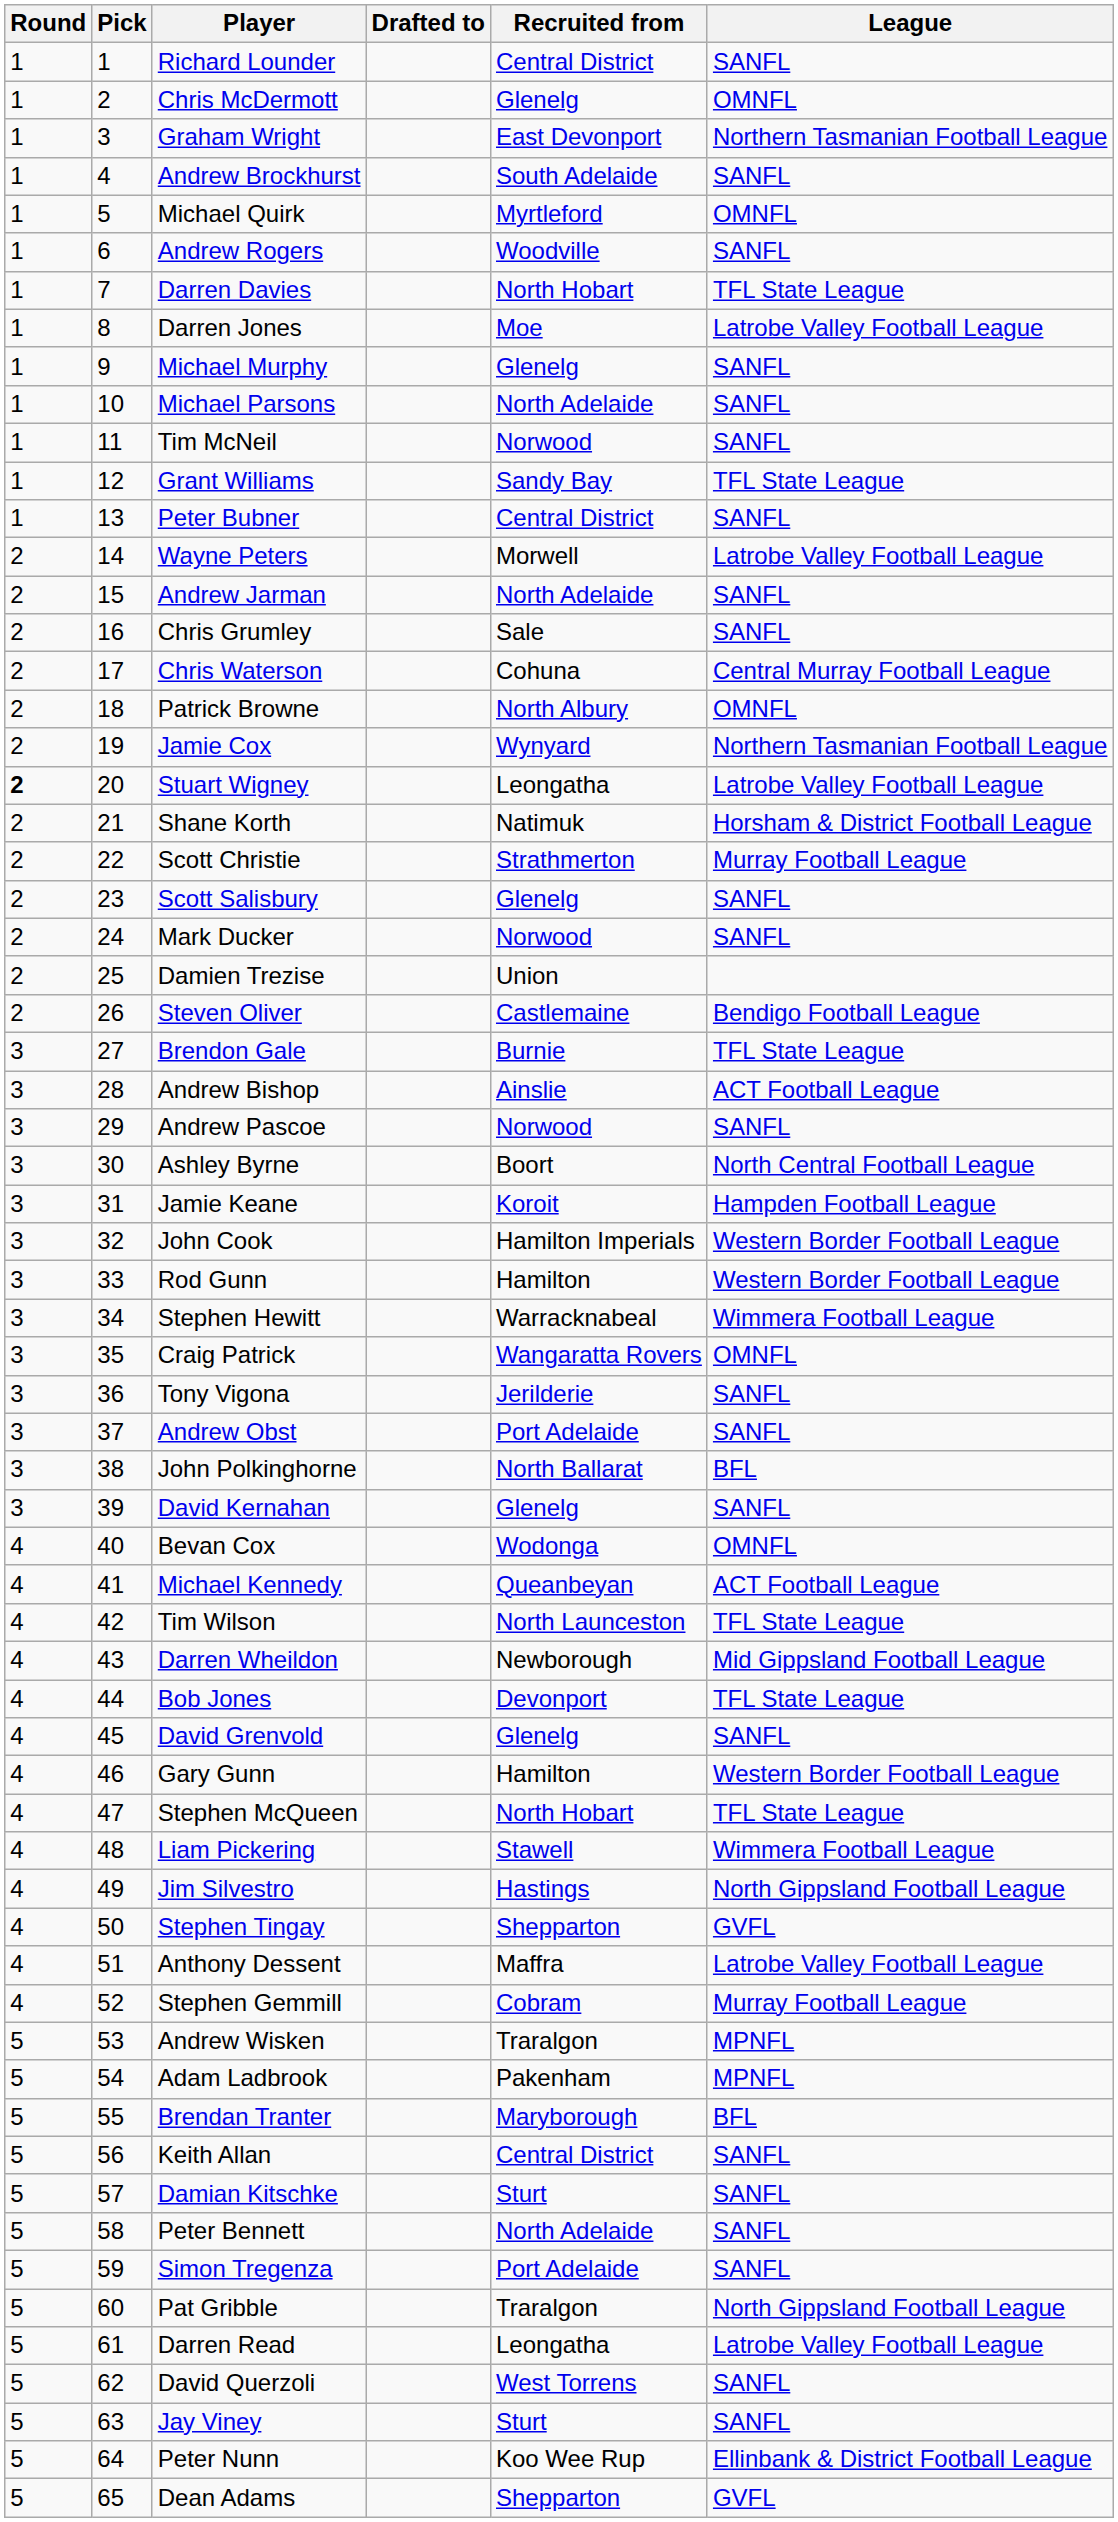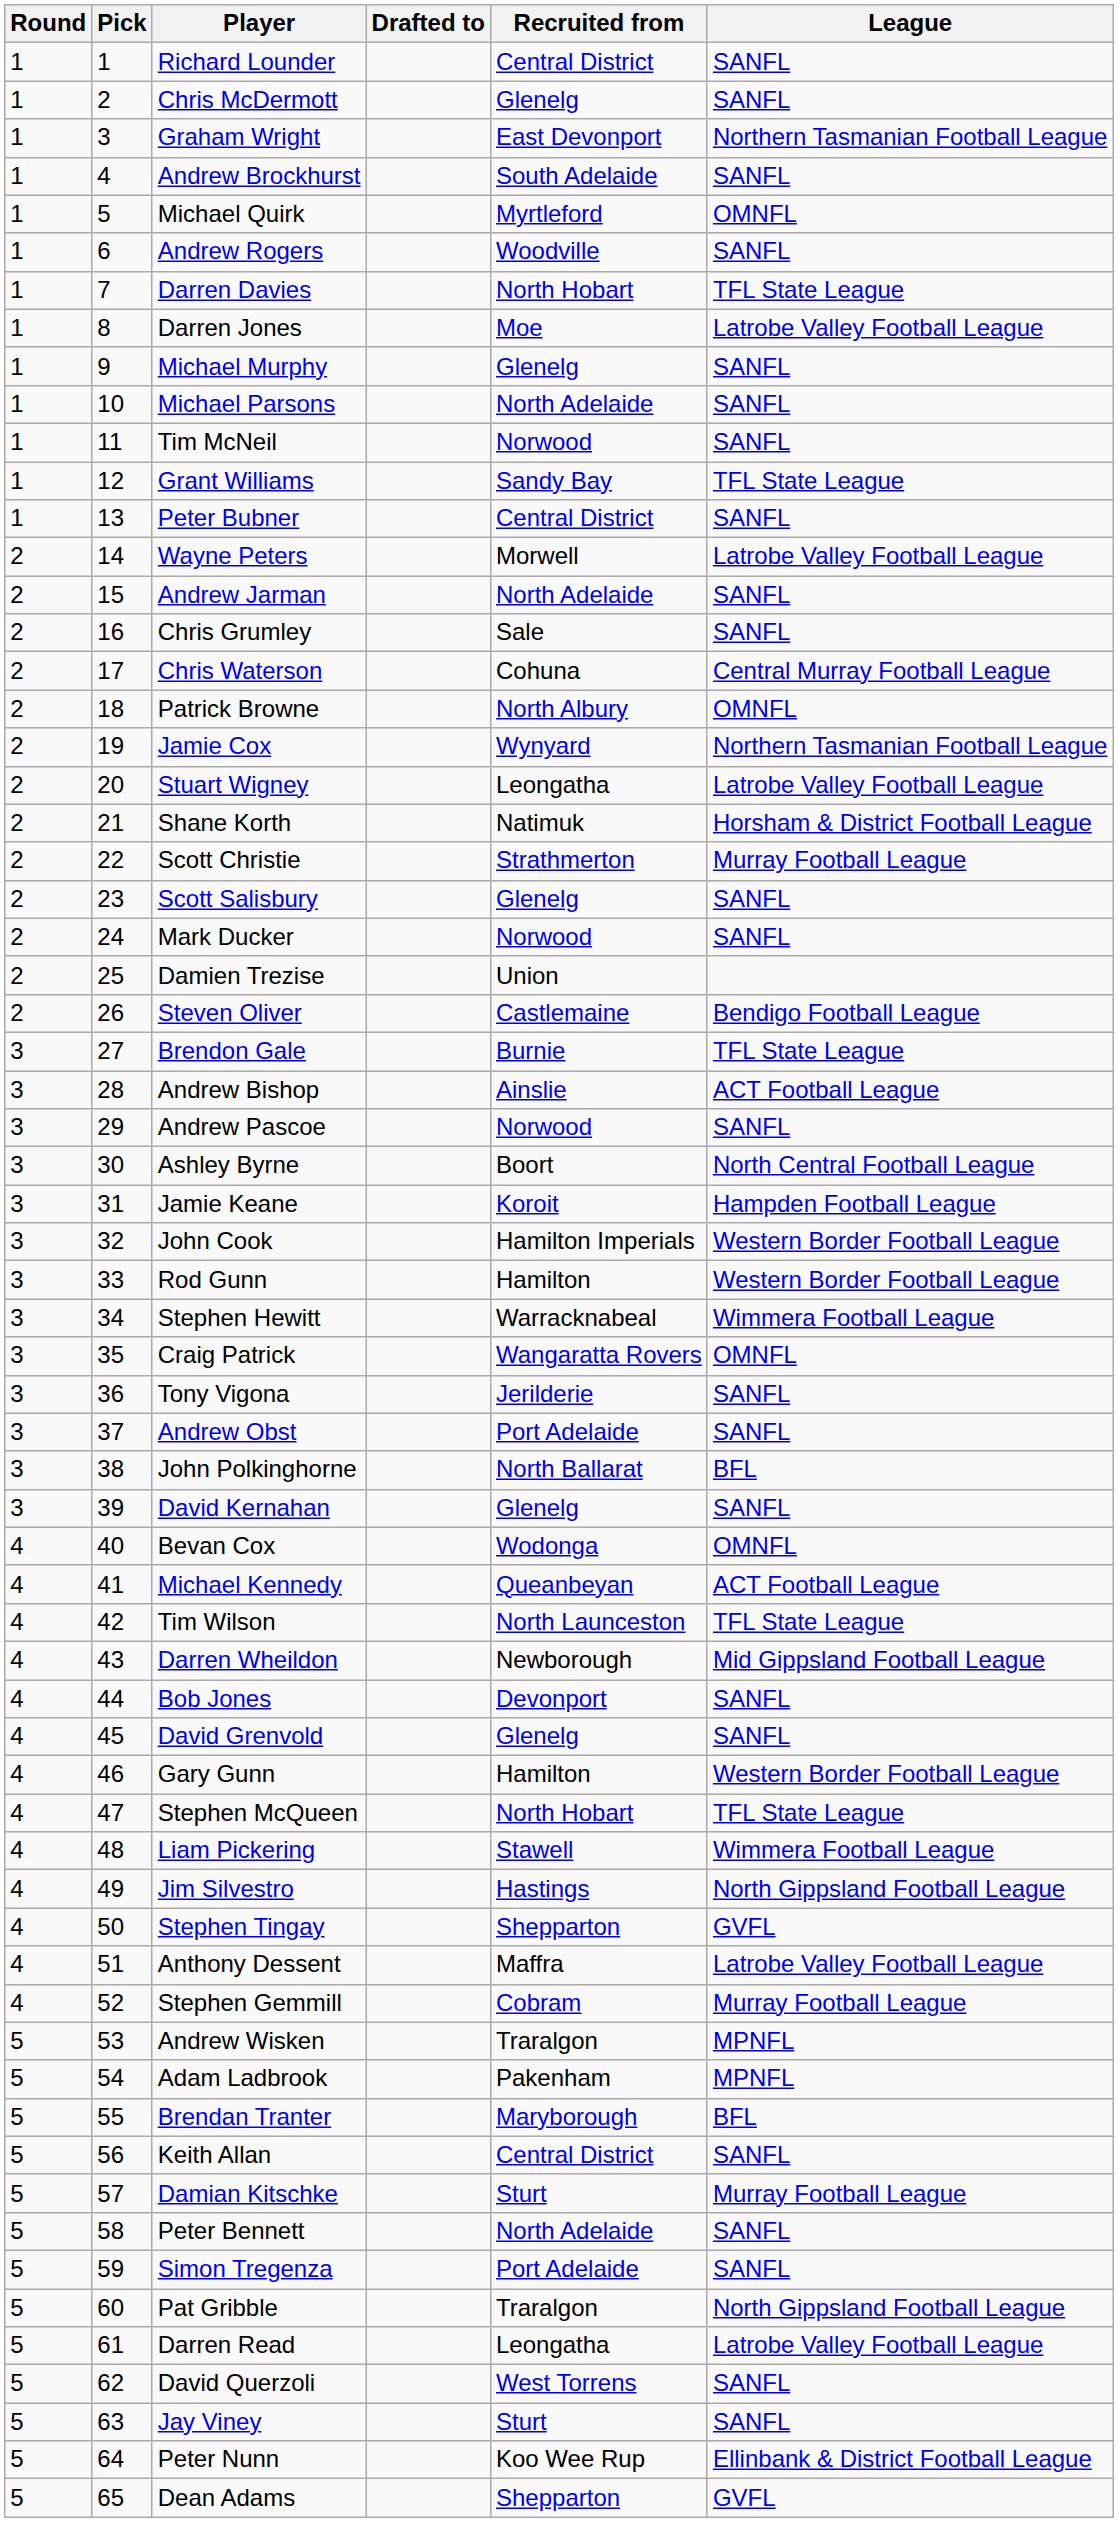 <table class="wikitable sortable">
 <tr>
 <th>Round</th>
 <th>Pick</th>
 <th>Player</th>
 <th>Drafted to</th>
 <th>Recruited from</th>
 <th>League</th>
 </tr>
 <tr>
 <td>1</td>
 <td>1</td>
 <td><a href='#'>Richard Lounder</a></td>
 <td></td>
 <td><a href='#'>Central District</a></td>
 <td><a href='#'>SANFL</a></td>
 </tr>
 <tr>
 <td>1</td>
 <td>2</td>
 <td><a href='#'>Chris McDermott</a></td>
 <td></td>
 <td><a href='#'>Glenelg</a></td>
-<td><a href='#'>OMNFL</a></td>
+<td><a href='#'>SANFL</a></td>
 </tr>
 <tr>
 <td>1</td>
 <td>3</td>
 <td><a href='#'>Graham Wright</a></td>
 <td></td>
 <td><a href='#'>East Devonport</a></td>
 <td><a href='#'>Northern Tasmanian Football League</a></td>
 </tr>
 <tr>
 <td>1</td>
 <td>4</td>
 <td><a href='#'>Andrew Brockhurst</a></td>
 <td></td>
 <td><a href='#'>South Adelaide</a></td>
 <td><a href='#'>SANFL</a></td>
 </tr>
 <tr>
 <td>1</td>
 <td>5</td>
 <td>Michael Quirk</td>
 <td></td>
 <td><a href='#'>Myrtleford</a></td>
 <td><a href='#'>OMNFL</a></td>
 </tr>
 <tr>
 <td>1</td>
 <td>6</td>
 <td><a href='#'>Andrew Rogers</a></td>
 <td></td>
 <td><a href='#'>Woodville</a></td>
 <td><a href='#'>SANFL</a></td>
 </tr>
 <tr>
 <td>1</td>
 <td>7</td>
 <td><a href='#'>Darren Davies</a></td>
 <td></td>
 <td><a href='#'>North Hobart</a></td>
 <td><a href='#'>TFL State League</a></td>
 </tr>
 <tr>
 <td>1</td>
 <td>8</td>
 <td>Darren Jones</td>
 <td></td>
 <td><a href='#'>Moe</a></td>
 <td><a href='#'>Latrobe Valley Football League</a></td>
 </tr>
 <tr>
 <td>1</td>
 <td>9</td>
 <td><a href='#'>Michael Murphy</a></td>
 <td></td>
 <td><a href='#'>Glenelg</a></td>
 <td><a href='#'>SANFL</a></td>
 </tr>
 <tr>
 <td>1</td>
 <td>10</td>
 <td><a href='#'>Michael Parsons</a></td>
 <td></td>
 <td><a href='#'>North Adelaide</a></td>
 <td><a href='#'>SANFL</a></td>
 </tr>
 <tr>
 <td>1</td>
 <td>11</td>
 <td>Tim McNeil</td>
 <td></td>
 <td><a href='#'>Norwood</a></td>
 <td><a href='#'>SANFL</a></td>
 </tr>
 <tr>
 <td>1</td>
 <td>12</td>
 <td><a href='#'>Grant Williams</a></td>
 <td></td>
 <td><a href='#'>Sandy Bay</a></td>
 <td><a href='#'>TFL State League</a></td>
 </tr>
 <tr>
 <td>1</td>
 <td>13</td>
 <td><a href='#'>Peter Bubner</a></td>
 <td></td>
 <td><a href='#'>Central District</a></td>
 <td><a href='#'>SANFL</a></td>
 </tr>
 <tr>
 <td>2</td>
 <td>14</td>
 <td><a href='#'>Wayne Peters</a></td>
 <td></td>
 <td>Morwell</td>
 <td><a href='#'>Latrobe Valley Football League</a></td>
 </tr>
 <tr>
 <td>2</td>
 <td>15</td>
 <td><a href='#'>Andrew Jarman</a></td>
 <td></td>
 <td><a href='#'>North Adelaide</a></td>
 <td><a href='#'>SANFL</a></td>
 </tr>
 <tr>
 <td>2</td>
 <td>16</td>
 <td>Chris Grumley</td>
 <td></td>
 <td>Sale</td>
 <td><a href='#'>SANFL</a></td>
 </tr>
 <tr>
 <td>2</td>
 <td>17</td>
 <td><a href='#'>Chris Waterson</a></td>
 <td></td>
 <td>Cohuna</td>
 <td><a href='#'>Central Murray Football League</a></td>
 </tr>
 <tr>
 <td>2</td>
 <td>18</td>
 <td>Patrick Browne</td>
 <td></td>
 <td><a href='#'>North Albury</a></td>
 <td><a href='#'>OMNFL</a></td>
 </tr>
 <tr>
 <td>2</td>
 <td>19</td>
 <td><a href='#'>Jamie Cox</a></td>
 <td></td>
 <td><a href='#'>Wynyard</a></td>
 <td><a href='#'>Northern Tasmanian Football League</a></td>
 </tr>
 <tr>
-<td><strong>2</strong></td>
+<td>2</td>
 <td>20</td>
 <td><a href='#'>Stuart Wigney</a></td>
 <td></td>
 <td>Leongatha</td>
 <td><a href='#'>Latrobe Valley Football League</a></td>
 </tr>
 <tr>
 <td>2</td>
 <td>21</td>
 <td>Shane Korth</td>
 <td></td>
 <td>Natimuk</td>
 <td><a href='#'>Horsham & District Football League</a></td>
 </tr>
 <tr>
 <td>2</td>
 <td>22</td>
 <td>Scott Christie</td>
 <td></td>
 <td><a href='#'>Strathmerton</a></td>
 <td><a href='#'>Murray Football League</a></td>
 </tr>
 <tr>
 <td>2</td>
 <td>23</td>
 <td><a href='#'>Scott Salisbury</a></td>
 <td></td>
 <td><a href='#'>Glenelg</a></td>
 <td><a href='#'>SANFL</a></td>
 </tr>
 <tr>
 <td>2</td>
 <td>24</td>
 <td>Mark Ducker</td>
 <td></td>
 <td><a href='#'>Norwood</a></td>
 <td><a href='#'>SANFL</a></td>
 </tr>
 <tr>
 <td>2</td>
 <td>25</td>
 <td>Damien Trezise</td>
 <td></td>
 <td>Union</td>
 <td></td>
 </tr>
 <tr>
 <td>2</td>
 <td>26</td>
 <td><a href='#'>Steven Oliver</a></td>
 <td></td>
 <td><a href='#'>Castlemaine</a></td>
 <td><a href='#'>Bendigo Football League</a></td>
 </tr>
 <tr>
 <td>3</td>
 <td>27</td>
 <td><a href='#'>Brendon Gale</a></td>
 <td></td>
 <td><a href='#'>Burnie</a></td>
 <td><a href='#'>TFL State League</a></td>
 </tr>
 <tr>
 <td>3</td>
 <td>28</td>
 <td>Andrew Bishop</td>
 <td></td>
 <td><a href='#'>Ainslie</a></td>
 <td><a href='#'>ACT Football League</a></td>
 </tr>
 <tr>
 <td>3</td>
 <td>29</td>
 <td>Andrew Pascoe</td>
 <td></td>
 <td><a href='#'>Norwood</a></td>
 <td><a href='#'>SANFL</a></td>
 </tr>
 <tr>
 <td>3</td>
 <td>30</td>
 <td>Ashley Byrne</td>
 <td></td>
 <td>Boort</td>
 <td><a href='#'>North Central Football League</a></td>
 </tr>
 <tr>
 <td>3</td>
 <td>31</td>
 <td>Jamie Keane</td>
 <td></td>
 <td><a href='#'>Koroit</a></td>
 <td><a href='#'>Hampden Football League</a></td>
 </tr>
 <tr>
 <td>3</td>
 <td>32</td>
 <td>John Cook</td>
 <td></td>
 <td>Hamilton Imperials</td>
 <td><a href='#'>Western Border Football League</a></td>
 </tr>
 <tr>
 <td>3</td>
 <td>33</td>
 <td>Rod Gunn</td>
 <td></td>
 <td>Hamilton</td>
 <td><a href='#'>Western Border Football League</a></td>
 </tr>
 <tr>
 <td>3</td>
 <td>34</td>
 <td>Stephen Hewitt</td>
 <td></td>
 <td>Warracknabeal</td>
 <td><a href='#'>Wimmera Football League</a></td>
 </tr>
 <tr>
 <td>3</td>
 <td>35</td>
 <td>Craig Patrick</td>
 <td></td>
 <td><a href='#'>Wangaratta Rovers</a></td>
 <td><a href='#'>OMNFL</a></td>
 </tr>
 <tr>
 <td>3</td>
 <td>36</td>
 <td>Tony Vigona</td>
 <td></td>
 <td><a href='#'>Jerilderie</a></td>
 <td><a href='#'>SANFL</a></td>
 </tr>
 <tr>
 <td>3</td>
 <td>37</td>
 <td><a href='#'>Andrew Obst</a></td>
 <td></td>
 <td><a href='#'>Port Adelaide</a></td>
 <td><a href='#'>SANFL</a></td>
 </tr>
 <tr>
 <td>3</td>
 <td>38</td>
 <td>John Polkinghorne</td>
 <td></td>
 <td><a href='#'>North Ballarat</a></td>
 <td><a href='#'>BFL</a></td>
 </tr>
 <tr>
 <td>3</td>
 <td>39</td>
 <td><a href='#'>David Kernahan</a></td>
 <td></td>
 <td><a href='#'>Glenelg</a></td>
 <td><a href='#'>SANFL</a></td>
 </tr>
 <tr>
 <td>4</td>
 <td>40</td>
 <td>Bevan Cox</td>
 <td></td>
 <td><a href='#'>Wodonga</a></td>
 <td><a href='#'>OMNFL</a></td>
 </tr>
 <tr>
 <td>4</td>
 <td>41</td>
 <td><a href='#'>Michael Kennedy</a></td>
 <td></td>
 <td><a href='#'>Queanbeyan</a></td>
 <td><a href='#'>ACT Football League</a></td>
 </tr>
 <tr>
 <td>4</td>
 <td>42</td>
 <td>Tim Wilson</td>
 <td></td>
 <td><a href='#'>North Launceston</a></td>
 <td><a href='#'>TFL State League</a></td>
 </tr>
 <tr>
 <td>4</td>
 <td>43</td>
 <td><a href='#'>Darren Wheildon</a></td>
 <td></td>
 <td>Newborough</td>
 <td><a href='#'>Mid Gippsland Football League</a></td>
 </tr>
 <tr>
 <td>4</td>
 <td>44</td>
 <td><a href='#'>Bob Jones</a></td>
 <td></td>
 <td><a href='#'>Devonport</a></td>
-<td><a href='#'>TFL State League</a></td>
+<td><a href='#'>SANFL</a></td>
 </tr>
 <tr>
 <td>4</td>
 <td>45</td>
 <td><a href='#'>David Grenvold</a></td>
 <td></td>
 <td><a href='#'>Glenelg</a></td>
 <td><a href='#'>SANFL</a></td>
 </tr>
 <tr>
 <td>4</td>
 <td>46</td>
 <td>Gary Gunn</td>
 <td></td>
 <td>Hamilton</td>
 <td><a href='#'>Western Border Football League</a></td>
 </tr>
 <tr>
 <td>4</td>
 <td>47</td>
 <td>Stephen McQueen</td>
 <td></td>
 <td><a href='#'>North Hobart</a></td>
 <td><a href='#'>TFL State League</a></td>
 </tr>
 <tr>
 <td>4</td>
 <td>48</td>
 <td><a href='#'>Liam Pickering</a></td>
 <td></td>
 <td><a href='#'>Stawell</a></td>
 <td><a href='#'>Wimmera Football League</a></td>
 </tr>
 <tr>
 <td>4</td>
 <td>49</td>
 <td><a href='#'>Jim Silvestro</a></td>
 <td></td>
 <td><a href='#'>Hastings</a></td>
 <td><a href='#'>North Gippsland Football League</a></td>
 </tr>
 <tr>
 <td>4</td>
 <td>50</td>
 <td><a href='#'>Stephen Tingay</a></td>
 <td></td>
 <td><a href='#'>Shepparton</a></td>
 <td><a href='#'>GVFL</a></td>
 </tr>
 <tr>
 <td>4</td>
 <td>51</td>
 <td>Anthony Dessent</td>
 <td></td>
 <td>Maffra</td>
 <td><a href='#'>Latrobe Valley Football League</a></td>
 </tr>
 <tr>
 <td>4</td>
 <td>52</td>
 <td>Stephen Gemmill</td>
 <td></td>
 <td><a href='#'>Cobram</a></td>
 <td><a href='#'>Murray Football League</a></td>
 </tr>
 <tr>
 <td>5</td>
 <td>53</td>
 <td>Andrew Wisken</td>
 <td></td>
 <td>Traralgon</td>
 <td><a href='#'>MPNFL</a></td>
 </tr>
 <tr>
 <td>5</td>
 <td>54</td>
 <td>Adam Ladbrook</td>
 <td></td>
 <td>Pakenham</td>
 <td><a href='#'>MPNFL</a></td>
 </tr>
 <tr>
 <td>5</td>
 <td>55</td>
 <td><a href='#'>Brendan Tranter</a></td>
 <td></td>
 <td><a href='#'>Maryborough</a></td>
 <td><a href='#'>BFL</a></td>
 </tr>
 <tr>
 <td>5</td>
 <td>56</td>
 <td>Keith Allan</td>
 <td></td>
 <td><a href='#'>Central District</a></td>
 <td><a href='#'>SANFL</a></td>
 </tr>
 <tr>
 <td>5</td>
 <td>57</td>
 <td><a href='#'>Damian Kitschke</a></td>
 <td></td>
 <td><a href='#'>Sturt</a></td>
-<td><a href='#'>SANFL</a></td>
+<td><a href='#'>Murray Football League</a></td>
 </tr>
 <tr>
 <td>5</td>
 <td>58</td>
 <td>Peter Bennett</td>
 <td></td>
 <td><a href='#'>North Adelaide</a></td>
 <td><a href='#'>SANFL</a></td>
 </tr>
 <tr>
 <td>5</td>
 <td>59</td>
 <td><a href='#'>Simon Tregenza</a></td>
 <td></td>
 <td><a href='#'>Port Adelaide</a></td>
 <td><a href='#'>SANFL</a></td>
 </tr>
 <tr>
 <td>5</td>
 <td>60</td>
 <td>Pat Gribble</td>
 <td></td>
 <td>Traralgon</td>
 <td><a href='#'>North Gippsland Football League</a></td>
 </tr>
 <tr>
 <td>5</td>
 <td>61</td>
 <td>Darren Read</td>
 <td></td>
 <td>Leongatha</td>
 <td><a href='#'>Latrobe Valley Football League</a></td>
 </tr>
 <tr>
 <td>5</td>
 <td>62</td>
 <td>David Querzoli</td>
 <td></td>
 <td><a href='#'>West Torrens</a></td>
 <td><a href='#'>SANFL</a></td>
 </tr>
 <tr>
 <td>5</td>
 <td>63</td>
 <td><a href='#'>Jay Viney</a></td>
 <td></td>
 <td><a href='#'>Sturt</a></td>
 <td><a href='#'>SANFL</a></td>
 </tr>
 <tr>
 <td>5</td>
 <td>64</td>
 <td>Peter Nunn</td>
 <td></td>
 <td>Koo Wee Rup</td>
 <td><a href='#'>Ellinbank & District Football League</a></td>
 </tr>
 <tr>
 <td>5</td>
 <td>65</td>
 <td>Dean Adams</td>
 <td></td>
 <td><a href='#'>Shepparton</a></td>
 <td><a href='#'>GVFL</a></td>
 </tr>
 </table>
